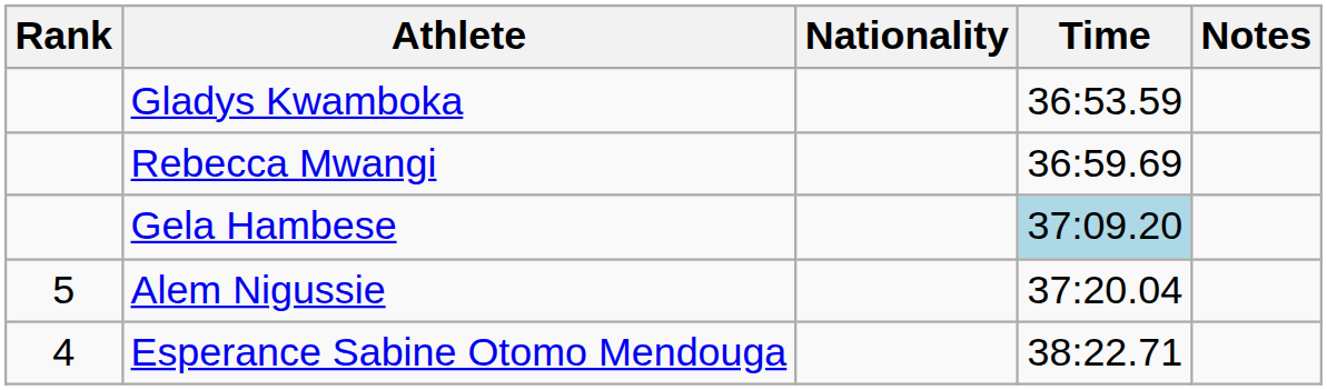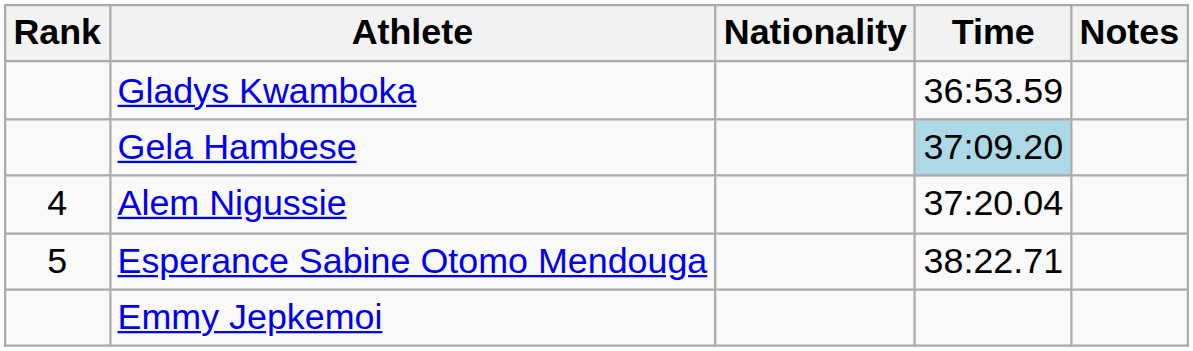 <table class="wikitable sortable" style="text-align:center">
 <tr>
 <th>Rank</th>
 <th>Athlete</th>
 <th>Nationality</th>
 <th>Time</th>
 <th>Notes</th>
 </tr>
 <tr>
 <td></td>
 <td align="left"><a href='#'>Gladys Kwamboka</a></td>
 <td align=left></td>
 <td>36:53.59</td>
 <td></td>
 </tr>
 <tr>
 <td></td>
-<td align="left"><a href='#'>Rebecca Mwangi</a></td>
-<td align=left></td>
-<td>36:59.69</td>
-<td></td>
-</tr>
-<tr>
-<td></td>
 <td align="left"><a href='#'>Gela Hambese</a></td>
 <td align=left></td>
 <td style="background: lightblue;">37:09.20</td>
 <td></td>
 </tr>
 <tr>
-<td>5</td>
+<td>4</td>
 <td align="left"><a href='#'>Alem Nigussie</a></td>
 <td align=left></td>
 <td>37:20.04</td>
 <td></td>
 </tr>
 <tr>
-<td>4</td>
+<td>5</td>
 <td align="left"><a href='#'>Esperance Sabine Otomo Mendouga</a></td>
 <td align=left></td>
 <td>38:22.71</td>
 <td></td>
 </tr>
+<tr>
+<td></td>
+<td align=left><a href='#'>Emmy Jepkemoi</a></td>
+<td align=left></td>
+<td></td>
+<td></td>
+</tr>
 </table>
